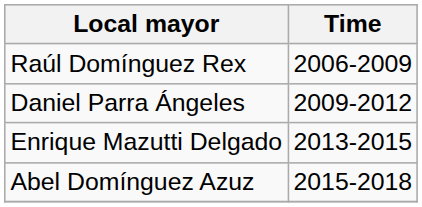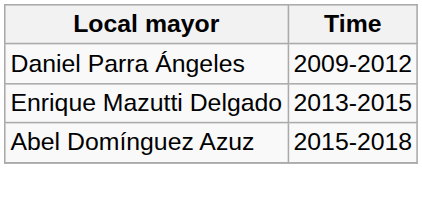 <table class="wikitable">
 <tr align=center style="background:#d8edff">
 <th>Local mayor</th>
 <th>Time</th>
-</tr>
-<tr>
-<td>   Raúl Domínguez Rex</td>
-<td>2006-2009</td>
 </tr>
 <tr>
 <td> Daniel Parra Ángeles</td>
 <td>2009-2012</td>
 </tr>
 <tr>
 <td>   Enrique Mazutti Delgado</td>
 <td>2013-2015</td>
 </tr>
 <tr>
 <td>   Abel Domínguez Azuz</td>
 <td>2015-2018</td>
 </tr>
 <tr>
 </tr>
 </table>
